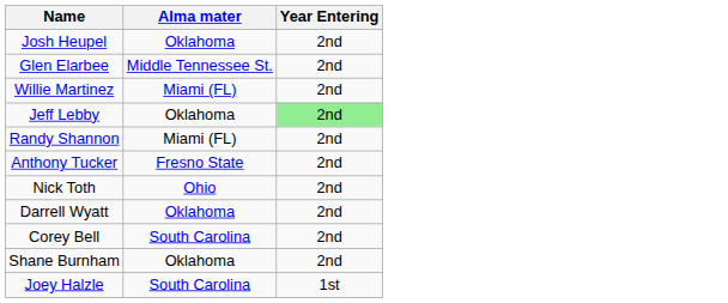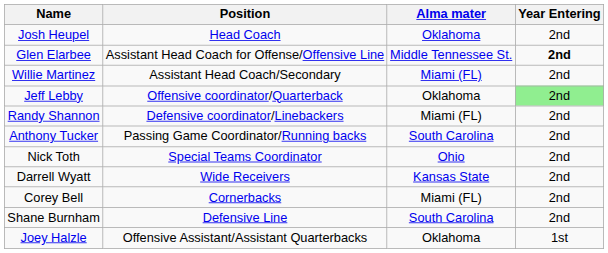 <table class="wikitable" style="text-align:center; white-space:nowrap;">
 <tr>
 <th>Name</th>
+<th>Position</th>
 <th><a href='#'>Alma mater</a></th>
 <th>Year Entering</th>
 </tr>
 <tr>
 <td><a href='#'>Josh Heupel</a></td>
+<td><a href='#'>Head Coach</a></td>
 <td><a href='#'>Oklahoma</a></td>
 <td>2nd</td>
 </tr>
 <tr>
 <td><a href='#'>Glen Elarbee</a></td>
+<td>Assistant Head Coach for Offense/<a href='#'>Offensive Line</a></td>
 <td><a href='#'>Middle Tennessee St.</a></td>
-<td>2nd</td>
+<td><strong>2nd</strong></td>
 </tr>
 <tr>
 <td><a href='#'>Willie Martinez</a></td>
+<td>Assistant Head Coach/Secondary</td>
 <td><a href='#'>Miami (FL)</a></td>
 <td>2nd</td>
 </tr>
 <tr>
 <td><a href='#'>Jeff Lebby</a></td>
+<td><a href='#'>Offensive coordinator</a>/<a href='#'>Quarterback</a></td>
 <td>Oklahoma</td>
 <td style="background: lightgreen;">2nd</td>
 </tr>
 <tr>
 <td><a href='#'>Randy Shannon</a></td>
+<td><a href='#'>Defensive coordinator</a>/<a href='#'>Linebackers</a></td>
 <td>Miami (FL)</td>
 <td>2nd</td>
 </tr>
 <tr>
 <td><a href='#'>Anthony Tucker</a></td>
-<td><a href='#'>Fresno State</a></td>
+<td>Passing Game Coordinator/<a href='#'>Running backs</a></td>
+<td><a href='#'>South Carolina</a></td>
 <td>2nd</td>
 </tr>
 <tr>
 <td>Nick Toth</td>
+<td><a href='#'>Special Teams Coordinator</a></td>
 <td><a href='#'>Ohio</a></td>
 <td>2nd</td>
 </tr>
 <tr>
 <td>Darrell Wyatt</td>
-<td><a href='#'>Oklahoma</a></td>
+<td><a href='#'>Wide Receivers</a></td>
+<td><a href='#'>Kansas State</a></td>
 <td>2nd</td>
 </tr>
 <tr>
 <td>Corey Bell</td>
+<td><a href='#'>Cornerbacks</a></td>
+<td>Miami (FL)</td>
+<td>2nd</td>
+</tr>
+<tr>
+<td>Shane Burnham</td>
+<td><a href='#'>Defensive Line</a></td>
 <td><a href='#'>South Carolina</a></td>
 <td>2nd</td>
 </tr>
 <tr>
-<td>Shane Burnham</td>
+<td><a href='#'>Joey Halzle</a></td>
+<td>Offensive Assistant/Assistant Quarterbacks</td>
 <td>Oklahoma</td>
-<td>2nd</td>
-</tr>
-<tr>
-<td><a href='#'>Joey Halzle</a></td>
-<td><a href='#'>South Carolina</a></td>
 <td>1st</td>
 </tr>
 </table>
